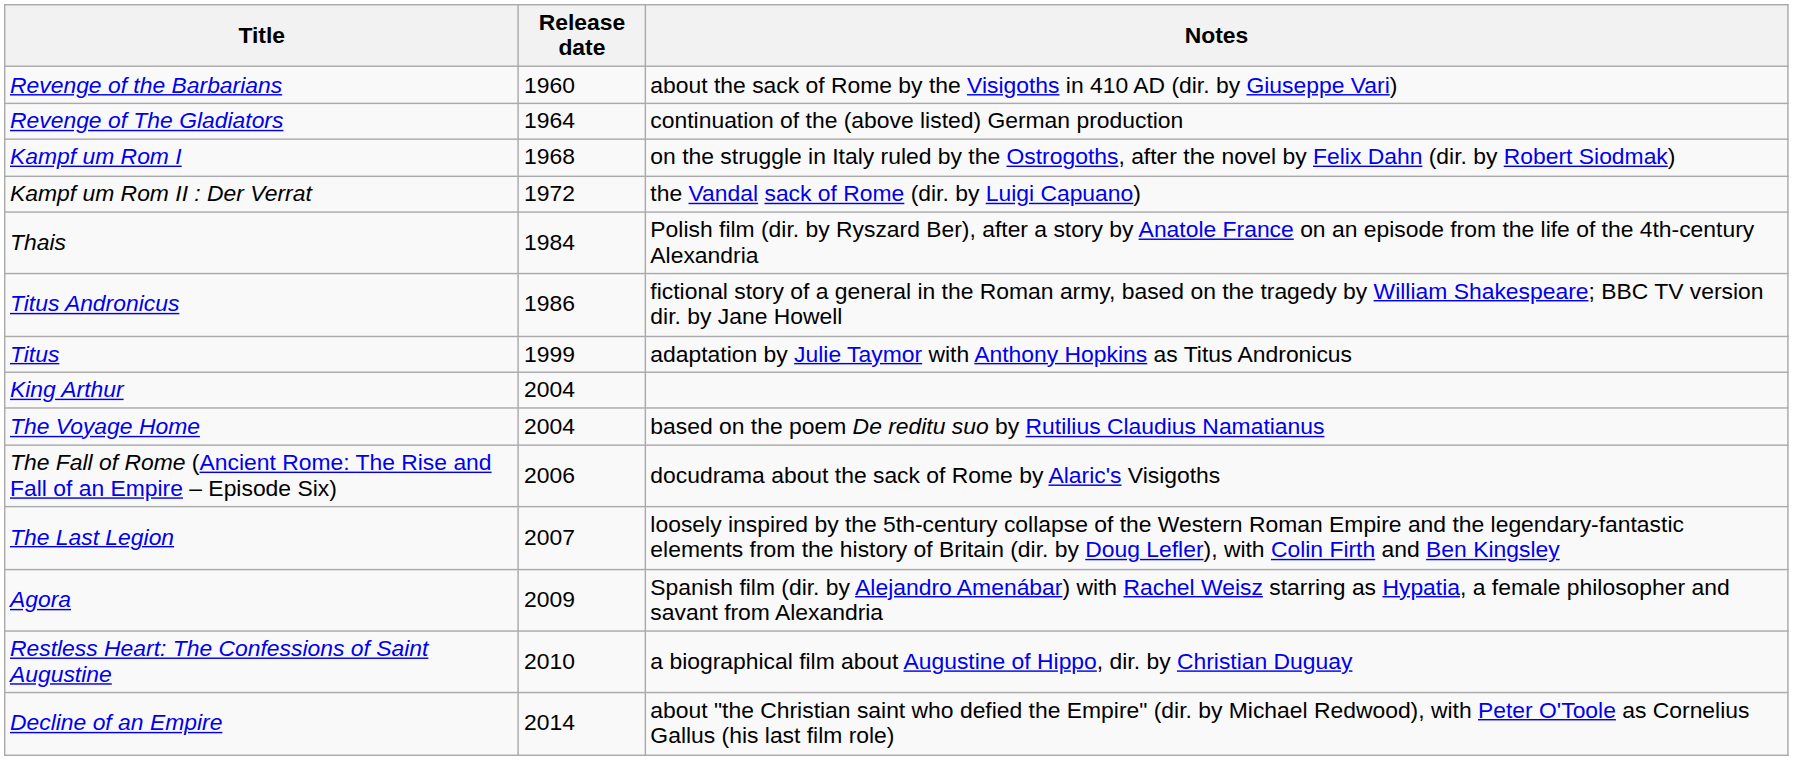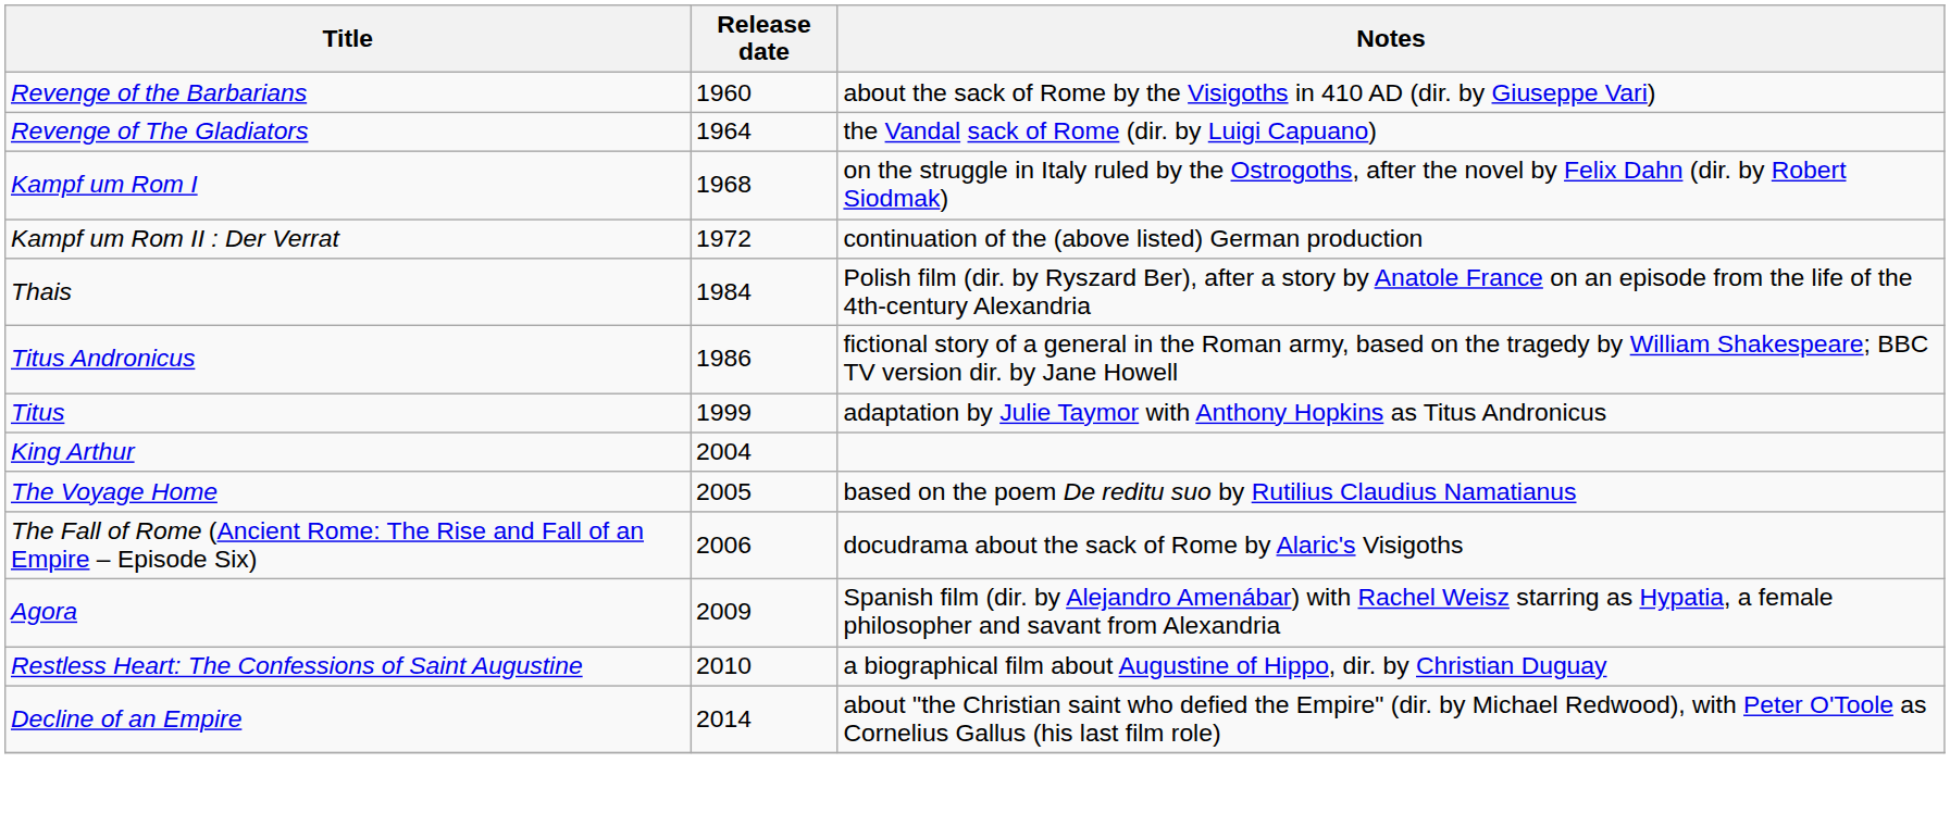 <table class="wikitable sortable">
 <tr>
 <th scope="col">Title</th>
 <th scope="col">Release date</th>
 <th scope="col" class="unsortable">Notes</th>
 </tr>
 <tr>
 <td><em><a href='#'>Revenge of the Barbarians</a></em></td>
 <td>1960</td>
 <td>about the sack of Rome by the <a href='#'>Visigoths</a> in 410 AD (dir. by <a href='#'>Giuseppe Vari</a>)</td>
 </tr>
 <tr>
 <td><em><a href='#'>Revenge of The Gladiators</a></em></td>
 <td>1964</td>
-<td>continuation of the (above listed) German production</td>
+<td>the <a href='#'>Vandal</a> <a href='#'>sack of Rome</a> (dir. by <a href='#'>Luigi Capuano</a>)</td>
 </tr>
 <tr>
 <td><em><a href='#'>Kampf um Rom I</a></em></td>
 <td>1968</td>
 <td>on the struggle in Italy ruled by the <a href='#'>Ostrogoths</a>, after the novel by <a href='#'>Felix Dahn</a> (dir. by <a href='#'>Robert Siodmak</a>)</td>
 </tr>
 <tr>
 <td><em>Kampf um Rom II : Der Verrat</em></td>
 <td>1972</td>
-<td>the <a href='#'>Vandal</a> <a href='#'>sack of Rome</a> (dir. by <a href='#'>Luigi Capuano</a>)</td>
+<td>continuation of the (above listed) German production</td>
 </tr>
 <tr>
 <td><em>Thais</em></td>
 <td>1984</td>
 <td>Polish film (dir. by Ryszard Ber), after a story by <a href='#'>Anatole France</a> on an episode from the life of the 4th-century Alexandria</td>
 </tr>
 <tr>
 <td><em><a href='#'>Titus Andronicus</a></em></td>
 <td>1986</td>
 <td>fictional story of a general in the Roman army, based on the tragedy by <a href='#'>William Shakespeare</a>; BBC TV version dir. by Jane Howell</td>
 </tr>
 <tr>
 <td><em><a href='#'>Titus</a></em></td>
 <td>1999</td>
 <td>adaptation by <a href='#'>Julie Taymor</a> with <a href='#'>Anthony Hopkins</a> as Titus Andronicus</td>
 </tr>
 <tr>
 <td><em><a href='#'>King Arthur</a></em></td>
 <td>2004</td>
 <td></td>
 </tr>
 <tr>
 <td><em><a href='#'>The Voyage Home</a></em></td>
-<td>2004</td>
+<td>2005</td>
 <td>based on the poem <em>De reditu suo</em> by <a href='#'>Rutilius Claudius Namatianus</a></td>
 </tr>
 <tr>
 <td><em>The Fall of Rome</em> (<a href='#'>Ancient Rome: The Rise and Fall of an Empire</a> – Episode Six)</td>
 <td>2006</td>
 <td>docudrama about the sack of Rome by <a href='#'>Alaric's</a> Visigoths</td>
-</tr>
-<tr>
-<td><em><a href='#'>The Last Legion</a></em></td>
-<td>2007</td>
-<td>loosely inspired by the 5th-century collapse of the Western Roman Empire and the legendary-fantastic elements from the history of Britain (dir. by <a href='#'>Doug Lefler</a>), with <a href='#'>Colin Firth</a> and <a href='#'>Ben Kingsley</a></td>
 </tr>
 <tr>
 <td><em><a href='#'>Agora</a></em></td>
 <td>2009</td>
 <td>Spanish film (dir. by <a href='#'>Alejandro Amenábar</a>) with <a href='#'>Rachel Weisz</a> starring as <a href='#'>Hypatia</a>, a female philosopher and savant from Alexandria</td>
 </tr>
 <tr>
 <td><em><a href='#'>Restless Heart: The Confessions of Saint Augustine</a></em></td>
 <td>2010</td>
 <td>a biographical film about <a href='#'>Augustine of Hippo</a>, dir. by <a href='#'>Christian Duguay</a></td>
 </tr>
 <tr>
 <td><em><a href='#'>Decline of an Empire</a></em></td>
 <td>2014</td>
 <td>about "the Christian saint who defied the Empire" (dir. by Michael Redwood), with <a href='#'>Peter O'Toole</a> as Cornelius Gallus (his last film role)</td>
 </tr>
 <tr>
 </tr>
 </table>
